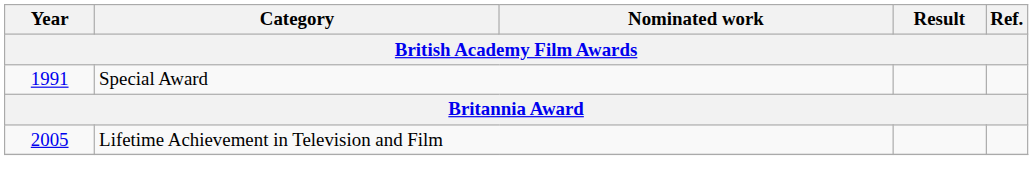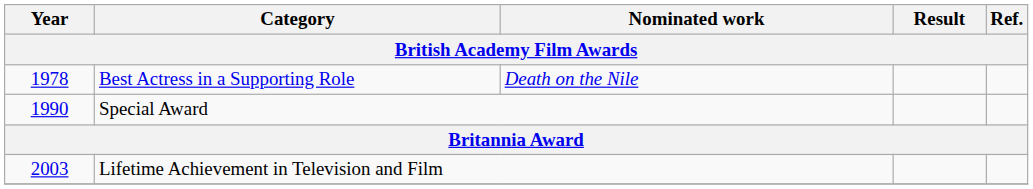 <table class=wikitable>
 <tr>
 <th scope="col" style="width:5em;">Year</th>
 <th scope="col" style="width:26em;">Category</th>
 <th scope="col" style="width:25em;">Nominated work</th>
 <th scope="col" style="width:5em;">Result</th>
 <th>Ref.</th>
 </tr>
 <tr>
 <th colspan=5><a href='#'>British Academy Film Awards</a></th>
 </tr>
 <tr>
-<td style="text-align:center;"><a href='#'>1991</a></td>
+<td style="text-align:center;"><a href='#'>1978</a></td>
+<td><a href='#'>Best Actress in a Supporting Role</a></td>
+<td><em><a href='#'>Death on the Nile</a></em></td>
+<td></td>
+<td style="text-align:center;"></td>
+</tr>
+<tr>
+<td style="text-align:center;"><a href='#'>1990</a></td>
 <td colspan=2>Special Award</td>
 <td></td>
 <td style="text-align:center;"></td>
 </tr>
 <tr>
 <th colspan=5><a href='#'>Britannia Award</a></th>
 </tr>
 <tr>
-<td style="text-align:center;"><a href='#'>2005</a></td>
+<td style="text-align:center;"><a href='#'>2003</a></td>
 <td colspan=2>Lifetime Achievement in Television and Film</td>
 <td></td>
 <td style="text-align:center;"></td>
 </tr>
 <tr>
 </tr>
 </table>
